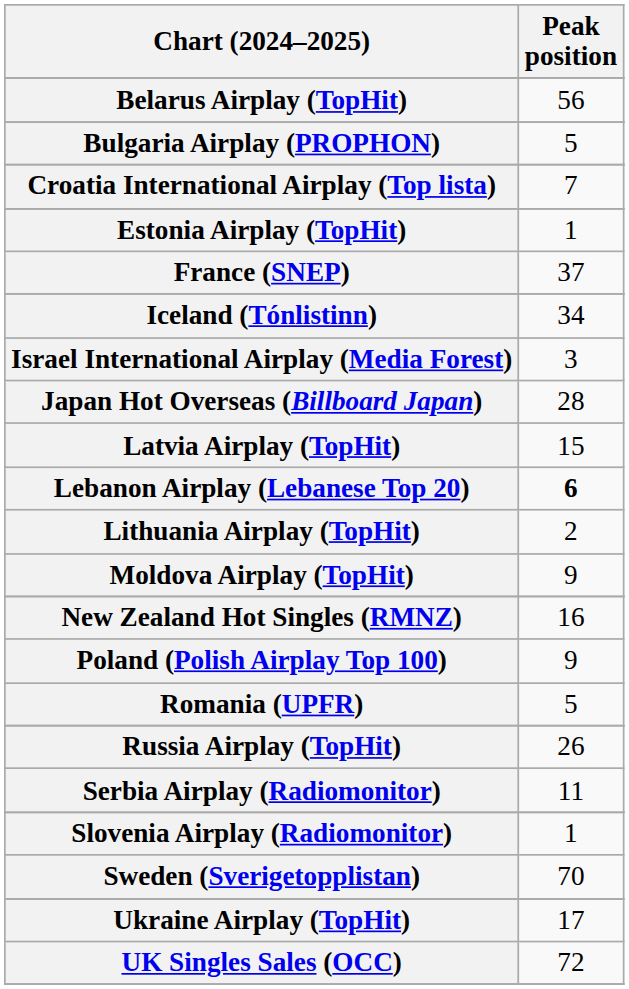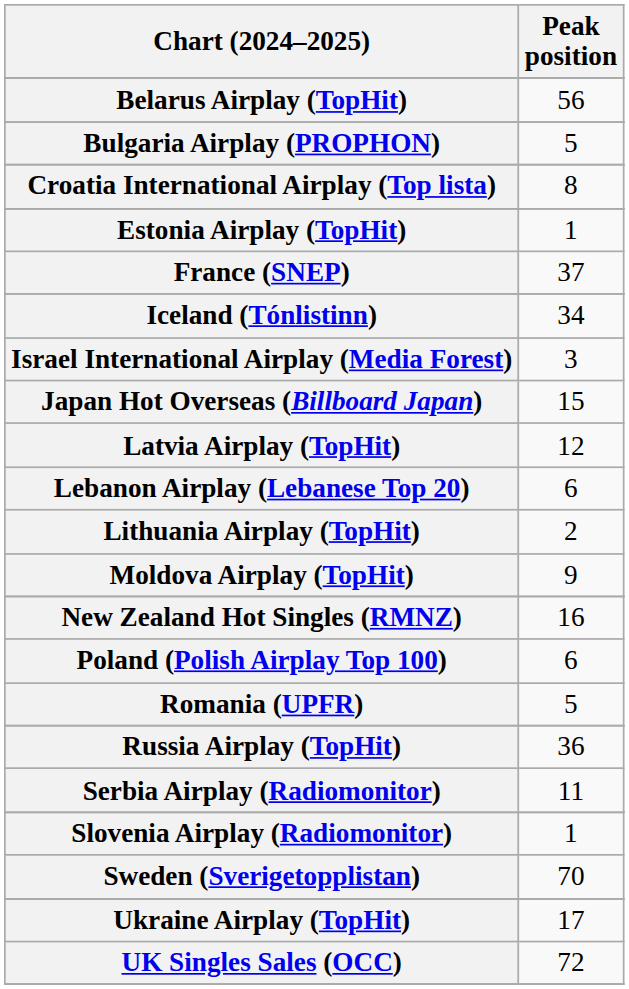 <table class="wikitable sortable plainrowheaders" style="text-align:center">
 <tr>
 <th scope="col">Chart (2024–2025)</th>
 <th scope="col">Peak<br>position</th>
 </tr>
 <tr>
 </tr>
 <tr>
 <th scope="row">Belarus Airplay (<a href='#'>TopHit</a>)</th>
 <td>56</td>
 </tr>
 <tr>
 </tr>
 <tr>
 <th scope="row">Bulgaria Airplay (<a href='#'>PROPHON</a>)</th>
 <td>5</td>
 </tr>
 <tr>
 </tr>
 <tr>
 </tr>
 <tr>
 <th scope="row">Croatia International Airplay (<a href='#'>Top lista</a>)</th>
-<td>7</td>
+<td>8</td>
 </tr>
 <tr>
 </tr>
 <tr>
 <th scope="row">Estonia Airplay (<a href='#'>TopHit</a>)</th>
 <td>1</td>
 </tr>
 <tr>
 <th scope="row">France (<a href='#'>SNEP</a>)</th>
 <td>37</td>
 </tr>
 <tr>
 </tr>
 <tr>
 </tr>
 <tr>
 </tr>
 <tr>
 <th scope="row">Iceland (<a href='#'>Tónlistinn</a>)</th>
 <td>34</td>
 </tr>
 <tr>
 <th scope="row">Israel International Airplay (<a href='#'>Media Forest</a>)</th>
 <td>3</td>
 </tr>
 <tr>
 <th scope="row">Japan Hot Overseas (<em><a href='#'>Billboard Japan</a></em>)</th>
-<td>28</td>
+<td>15</td>
 </tr>
 <tr>
 <th scope="row">Latvia Airplay (<a href='#'>TopHit</a>)</th>
-<td>15</td>
+<td>12</td>
 </tr>
 <tr>
 <th scope="row">Lebanon Airplay (<a href='#'>Lebanese Top 20</a>)</th>
-<td><strong>6</strong></td>
+<td>6</td>
 </tr>
 <tr>
 <th scope="row">Lithuania Airplay (<a href='#'>TopHit</a>)</th>
 <td>2</td>
 </tr>
 <tr>
 <th scope="row">Moldova Airplay (<a href='#'>TopHit</a>)</th>
 <td>9</td>
 </tr>
 <tr>
 </tr>
 <tr>
 </tr>
 <tr>
 <th scope="row">New Zealand Hot Singles (<a href='#'>RMNZ</a>)</th>
 <td>16</td>
 </tr>
 <tr>
 <th scope="row">Poland (<a href='#'>Polish Airplay Top 100</a>)</th>
-<td>9</td>
+<td>6</td>
 </tr>
 <tr>
 <th scope="row">Romania (<a href='#'>UPFR</a>)</th>
 <td>5</td>
 </tr>
 <tr>
 </tr>
 <tr>
 </tr>
 <tr>
 <th scope="row">Russia Airplay (<a href='#'>TopHit</a>)</th>
-<td>26</td>
+<td>36</td>
 </tr>
 <tr>
 <th scope="row">Serbia Airplay (<a href='#'>Radiomonitor</a>)</th>
 <td>11</td>
 </tr>
 <tr>
 </tr>
 <tr>
 <th scope="row">Slovenia Airplay (<a href='#'>Radiomonitor</a>)</th>
 <td>1</td>
 </tr>
 <tr>
 <th scope="row">Sweden (<a href='#'>Sverigetopplistan</a>)</th>
 <td>70</td>
 </tr>
 <tr>
 </tr>
 <tr>
 <th scope="row">Ukraine Airplay (<a href='#'>TopHit</a>)</th>
 <td>17</td>
 </tr>
 <tr>
 <th scope="row"><a href='#'>UK Singles Sales</a> (<a href='#'>OCC</a>)</th>
 <td>72</td>
 </tr>
 <tr>
 </tr>
 <tr>
 </tr>
 <tr>
 </tr>
 <tr>
 </tr>
 <tr>
 </tr>
 </table>
